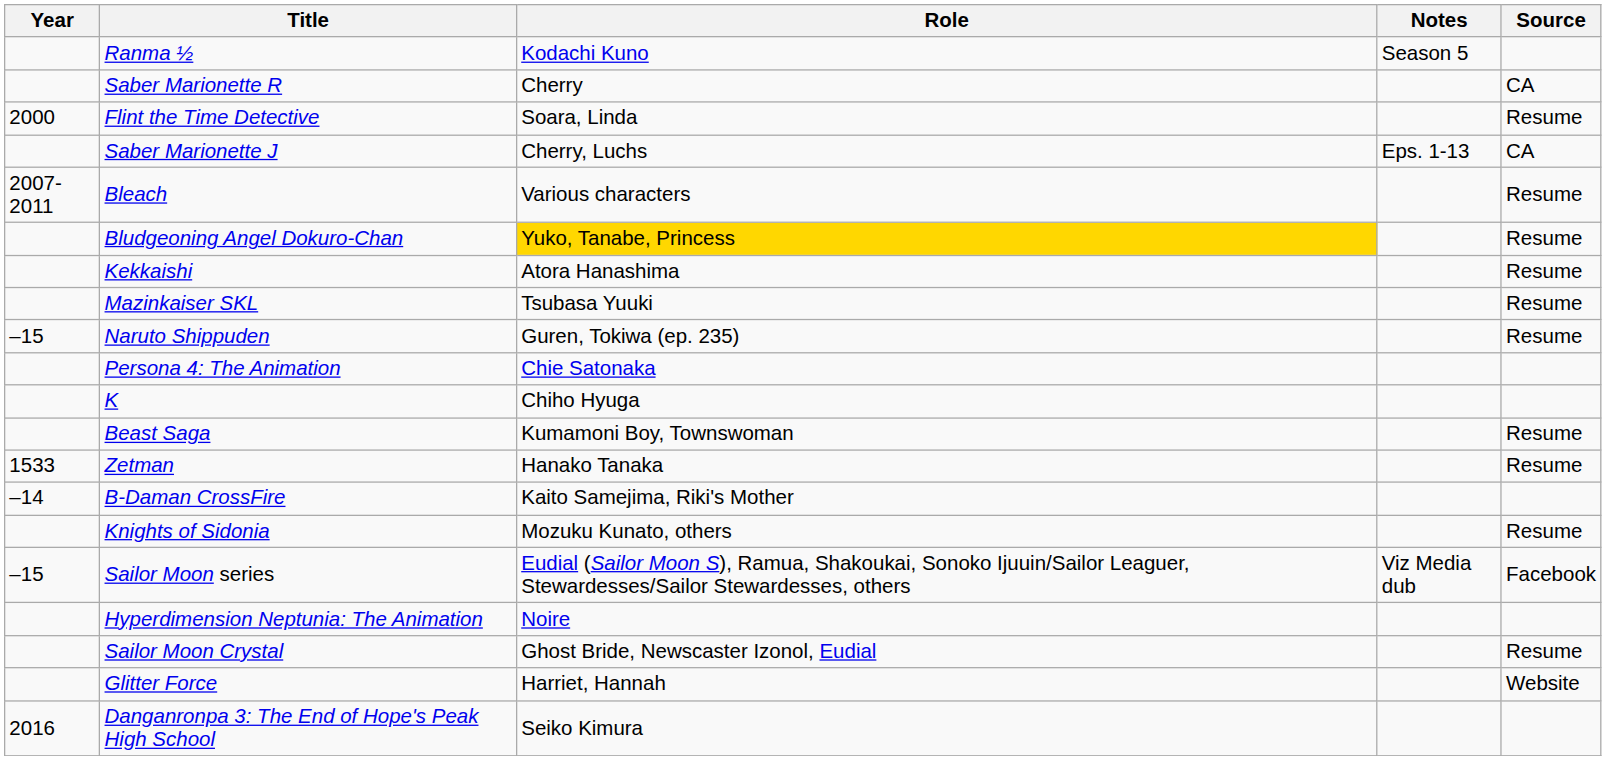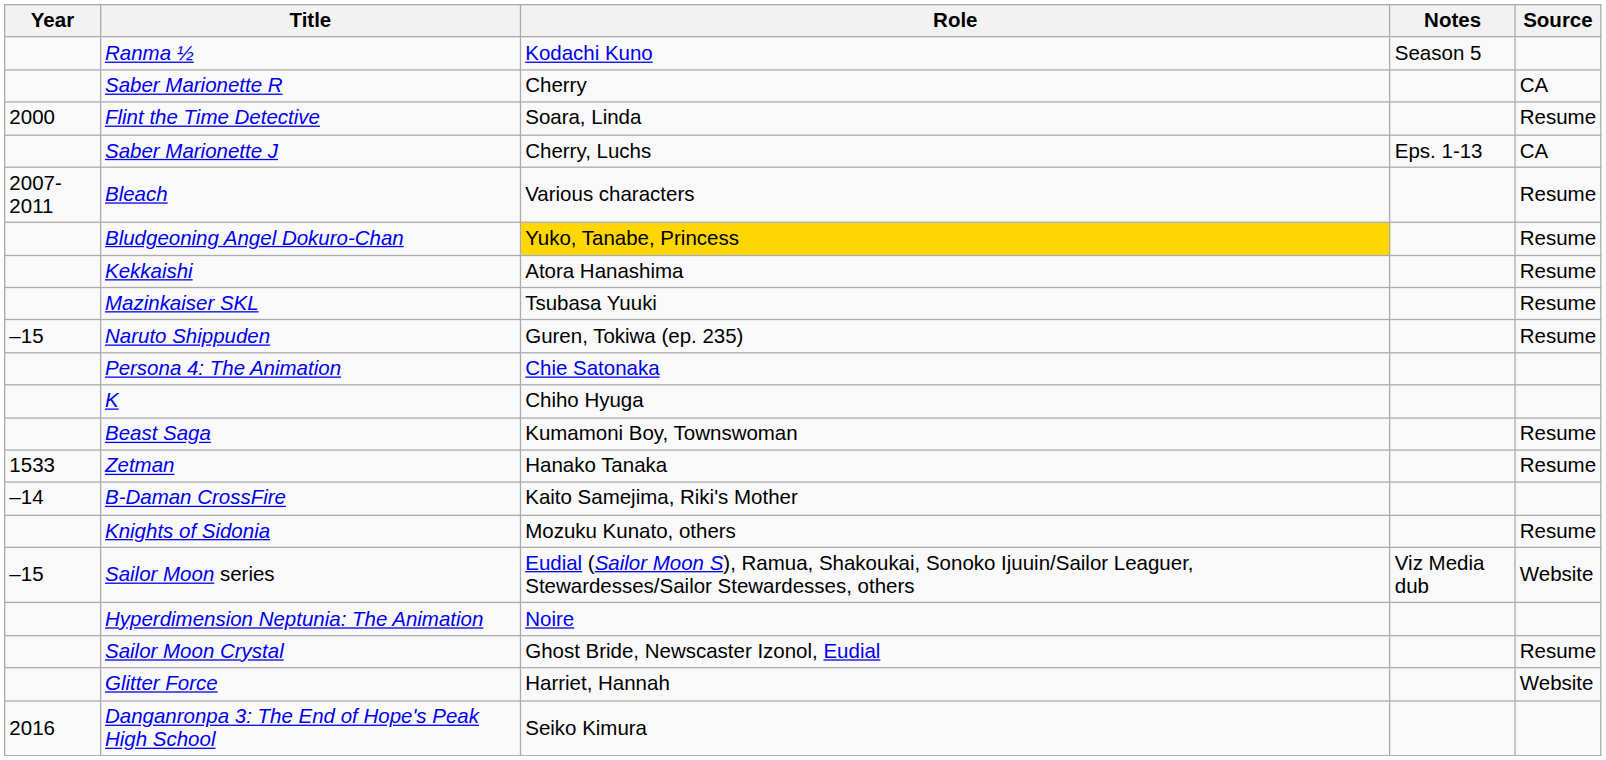 <table class="wikitable sortable plainrowheaders">
 <tr>
 <th>Year</th>
 <th>Title</th>
 <th>Role</th>
 <th class="unsortable">Notes</th>
 <th class="unsortable">Source</th>
 </tr>
 <tr>
 <td></td>
 <td><em><a href='#'>Ranma ½</a></em></td>
 <td><a href='#'>Kodachi Kuno</a></td>
 <td>Season 5</td>
 <td></td>
 </tr>
 <tr>
 <td></td>
 <td><em><a href='#'>Saber Marionette R</a></em></td>
 <td>Cherry</td>
 <td></td>
 <td>CA</td>
 </tr>
 <tr>
 <td>2000</td>
 <td><em><a href='#'>Flint the Time Detective</a></em></td>
 <td>Soara, Linda</td>
 <td></td>
 <td>Resume</td>
 </tr>
 <tr>
 <td></td>
 <td><em><a href='#'>Saber Marionette J</a></em></td>
 <td>Cherry, Luchs</td>
 <td>Eps. 1-13</td>
 <td>CA</td>
 </tr>
 <tr>
 <td>2007-2011</td>
 <td><em><a href='#'>Bleach</a></em></td>
 <td>Various characters</td>
 <td></td>
 <td>Resume</td>
 </tr>
 <tr>
 <td></td>
 <td><em><a href='#'>Bludgeoning Angel Dokuro-Chan</a></em></td>
 <td style="background: gold;">Yuko, Tanabe, Princess</td>
 <td></td>
 <td>Resume</td>
 </tr>
 <tr>
 <td></td>
 <td><em><a href='#'>Kekkaishi</a></em></td>
 <td>Atora Hanashima</td>
 <td></td>
 <td>Resume</td>
 </tr>
 <tr>
 <td></td>
 <td><em><a href='#'>Mazinkaiser SKL</a></em></td>
 <td>Tsubasa Yuuki</td>
 <td></td>
 <td>Resume</td>
 </tr>
 <tr>
 <td>–15</td>
 <td><em><a href='#'>Naruto Shippuden</a></em></td>
 <td>Guren, Tokiwa (ep. 235)</td>
 <td></td>
 <td>Resume</td>
 </tr>
 <tr>
 <td></td>
 <td><em><a href='#'>Persona 4: The Animation</a></em></td>
 <td><a href='#'>Chie Satonaka</a></td>
 <td></td>
 <td></td>
 </tr>
 <tr>
 <td></td>
 <td><em><a href='#'>K</a></em></td>
 <td>Chiho Hyuga</td>
 <td></td>
 <td></td>
 </tr>
 <tr>
 <td></td>
 <td><em><a href='#'>Beast Saga</a></em></td>
 <td>Kumamoni Boy, Townswoman</td>
 <td></td>
 <td>Resume</td>
 </tr>
 <tr>
 <td>1533</td>
 <td><em><a href='#'>Zetman</a></em></td>
 <td>Hanako Tanaka</td>
 <td></td>
 <td>Resume</td>
 </tr>
 <tr>
 <td>–14</td>
 <td><em><a href='#'>B-Daman CrossFire</a></em></td>
 <td>Kaito Samejima, Riki's Mother</td>
 <td></td>
 <td></td>
 </tr>
 <tr>
 <td></td>
 <td><em><a href='#'>Knights of Sidonia</a></em></td>
 <td>Mozuku Kunato, others</td>
 <td></td>
 <td>Resume</td>
 </tr>
 <tr>
 <td>–15</td>
 <td><em><a href='#'>Sailor Moon</a></em> series</td>
 <td><a href='#'>Eudial</a> (<em><a href='#'>Sailor Moon S</a></em>), Ramua, Shakoukai, Sonoko Ijuuin/Sailor Leaguer, Stewardesses/Sailor Stewardesses,  others</td>
 <td>Viz Media dub</td>
-<td>Facebook</td>
+<td>Website</td>
 </tr>
 <tr>
 <td></td>
 <td><em><a href='#'>Hyperdimension Neptunia: The Animation</a></em></td>
 <td><a href='#'>Noire</a></td>
 <td></td>
 <td></td>
 </tr>
 <tr>
 <td></td>
 <td><em><a href='#'>Sailor Moon Crystal</a></em></td>
 <td>Ghost Bride, Newscaster Izonol, <a href='#'>Eudial</a></td>
 <td></td>
 <td>Resume</td>
 </tr>
 <tr>
 <td></td>
 <td><em><a href='#'>Glitter Force</a></em></td>
 <td>Harriet, Hannah</td>
 <td></td>
 <td>Website</td>
 </tr>
 <tr>
 <td>2016</td>
 <td><em><a href='#'>Danganronpa 3: The End of Hope's Peak High School</a></em></td>
 <td>Seiko Kimura</td>
 <td></td>
 <td></td>
 </tr>
 <tr>
 </tr>
 </table>
